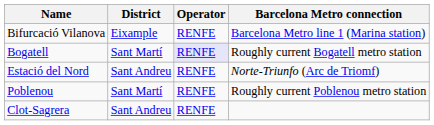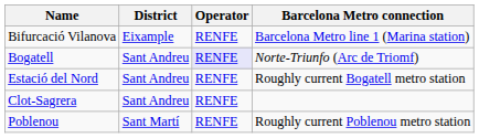 <table class="wikitable sortable">
 <tr>
 <th>Name</th>
 <th>District</th>
 <th>Operator</th>
 <th>Barcelona Metro connection</th>
 </tr>
 <tr>
 <td>Bifurcació Vilanova</td>
 <td><a href='#'>Eixample</a></td>
 <td><a href='#'>RENFE</a></td>
 <td><a href='#'>Barcelona Metro line 1</a> (<a href='#'>Marina station</a>)</td>
 </tr>
 <tr>
 <td><a href='#'>Bogatell</a></td>
-<td><a href='#'>Sant Martí</a></td>
+<td><a href='#'>Sant Andreu</a></td>
 <td style="background: lavender;"><a href='#'>RENFE</a></td>
-<td>Roughly current <a href='#'>Bogatell</a> metro station</td>
+<td><em>Norte-Triunfo</em> (<a href='#'>Arc de Triomf</a>)</td>
 </tr>
 <tr>
 <td><a href='#'>Estació del Nord</a></td>
 <td><a href='#'>Sant Andreu</a></td>
 <td><a href='#'>RENFE</a></td>
-<td><em>Norte-Triunfo</em> (<a href='#'>Arc de Triomf</a>)</td>
+<td>Roughly current <a href='#'>Bogatell</a> metro station</td>
+</tr>
+<tr>
+<td><a href='#'>Clot-Sagrera</a></td>
+<td><a href='#'>Sant Andreu</a></td>
+<td><a href='#'>RENFE</a></td>
+<td></td>
 </tr>
 <tr>
 <td><a href='#'>Poblenou</a></td>
 <td><a href='#'>Sant Martí</a></td>
 <td><a href='#'>RENFE</a></td>
 <td>Roughly current <a href='#'>Poblenou</a> metro station</td>
 </tr>
-<tr>
-<td><a href='#'>Clot-Sagrera</a></td>
-<td><a href='#'>Sant Andreu</a></td>
-<td><a href='#'>RENFE</a></td>
-<td></td>
-</tr>
 </table>
